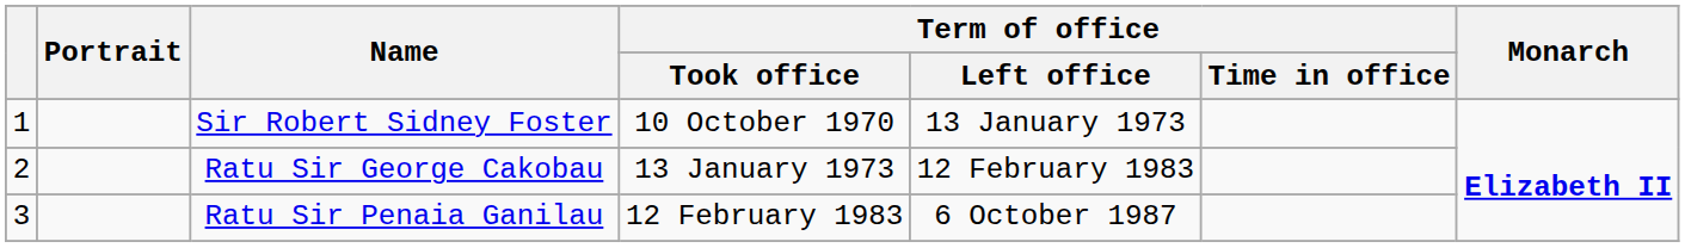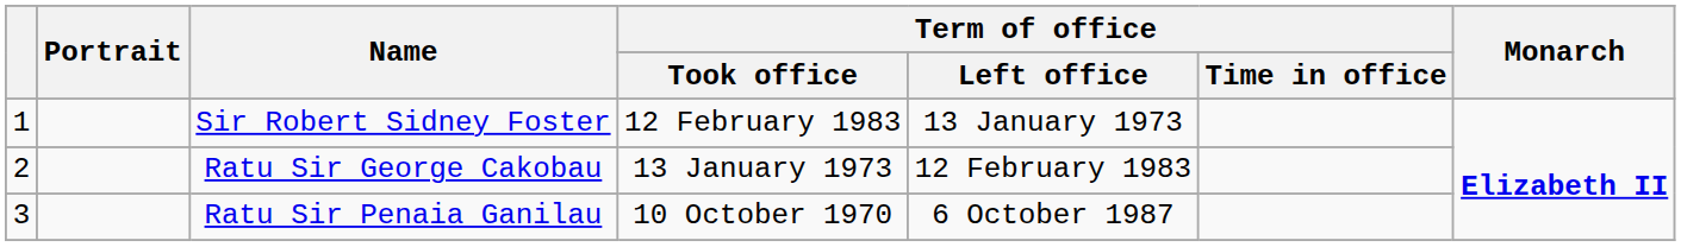 <table class="wikitable" style="text-align:center;">
 <tr>
 <th rowspan="2"></th>
 <th rowspan="2">Portrait</th>
 <th rowspan="2">Name<br></th>
 <th colspan="3">Term of office</th>
 <th rowspan="2">Monarch<br></th>
 </tr>
 <tr>
 <th>Took office</th>
 <th>Left office</th>
 <th>Time in office</th>
 </tr>
 <tr>
 <td>1</td>
 <td></td>
 <td><a href='#'>Sir Robert Sidney Foster</a><br></td>
-<td>10 October 1970</td>
+<td>12 February 1983</td>
 <td>13 January 1973</td>
 <td></td>
 <td rowspan="3"><br><strong><a href='#'>Elizabeth II</a></strong></td>
 </tr>
 <tr>
 <td>2</td>
 <td></td>
 <td><a href='#'>Ratu Sir George Cakobau</a><br></td>
 <td>13 January 1973</td>
 <td>12 February 1983</td>
 <td></td>
 </tr>
 <tr>
 <td>3</td>
 <td></td>
 <td><a href='#'>Ratu Sir Penaia Ganilau</a><br></td>
-<td>12 February 1983</td>
+<td>10 October 1970</td>
 <td>6 October 1987</td>
 <td></td>
 </tr>
 </table>
